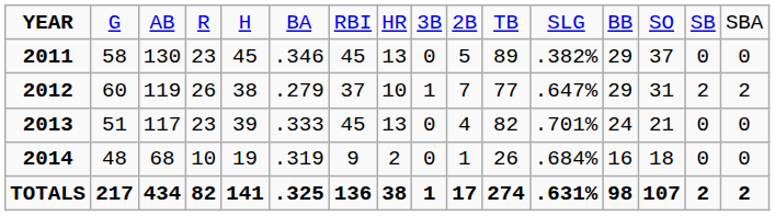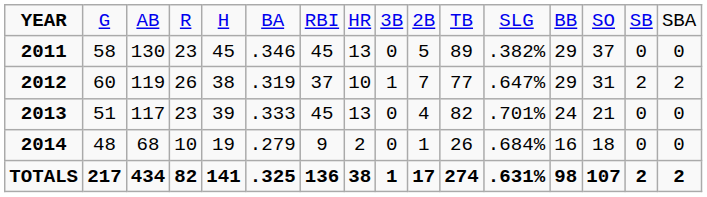 <table class="wikitable">
 <tr align=center>
 <td><strong>YEAR</strong></td>
 <td><a href='#'>G</a></td>
 <td><a href='#'>AB</a></td>
 <td><a href='#'>R</a></td>
 <td><a href='#'>H</a></td>
 <td><a href='#'>BA</a></td>
 <td><a href='#'>RBI</a></td>
 <td><a href='#'>HR</a></td>
 <td><a href='#'>3B</a></td>
 <td><a href='#'>2B</a></td>
 <td><a href='#'>TB</a></td>
 <td><a href='#'>SLG</a></td>
 <td><a href='#'>BB</a></td>
 <td><a href='#'>SO</a></td>
 <td><a href='#'>SB</a></td>
 <td>SBA</td>
 </tr>
 <tr align=center>
 <td><strong>2011</strong></td>
 <td>58</td>
 <td>130</td>
 <td>23</td>
 <td>45</td>
 <td>.346</td>
 <td>45</td>
 <td>13</td>
 <td>0</td>
 <td>5</td>
 <td>89</td>
 <td>.382%</td>
 <td>29</td>
 <td>37</td>
 <td>0</td>
 <td>0</td>
 </tr>
 <tr align=center>
 <td><strong>2012</strong></td>
 <td>60</td>
 <td>119</td>
 <td>26</td>
 <td>38</td>
-<td>.279</td>
+<td>.319</td>
 <td>37</td>
 <td>10</td>
 <td>1</td>
 <td>7</td>
 <td>77</td>
 <td>.647%</td>
 <td>29</td>
 <td>31</td>
 <td>2</td>
 <td>2</td>
 </tr>
 <tr align=center>
 <td><strong>2013</strong></td>
 <td>51</td>
 <td>117</td>
 <td>23</td>
 <td>39</td>
 <td>.333</td>
 <td>45</td>
 <td>13</td>
 <td>0</td>
 <td>4</td>
 <td>82</td>
 <td>.701%</td>
 <td>24</td>
 <td>21</td>
 <td>0</td>
 <td>0</td>
 </tr>
 <tr align=center>
 <td><strong>2014</strong></td>
 <td>48</td>
 <td>68</td>
 <td>10</td>
 <td>19</td>
-<td>.319</td>
+<td>.279</td>
 <td>9</td>
 <td>2</td>
 <td>0</td>
 <td>1</td>
 <td>26</td>
 <td>.684%</td>
 <td>16</td>
 <td>18</td>
 <td>0</td>
 <td>0</td>
 </tr>
 <tr align=center>
 <td><strong>TOTALS</strong></td>
 <td><strong>217</strong></td>
 <td><strong>434</strong></td>
 <td><strong>82</strong></td>
 <td><strong>141</strong></td>
 <td><strong>.325</strong></td>
 <td><strong>136</strong></td>
 <td><strong>38</strong></td>
 <td><strong>1</strong></td>
 <td><strong>17</strong></td>
 <td><strong>274</strong></td>
 <td><strong>.631%</strong></td>
 <td><strong>98</strong></td>
 <td><strong>107</strong></td>
 <td><strong>2</strong></td>
 <td><strong>2</strong></td>
 </tr>
 </table>
